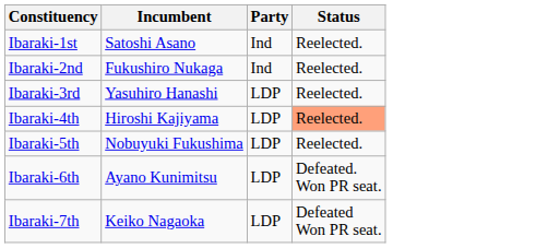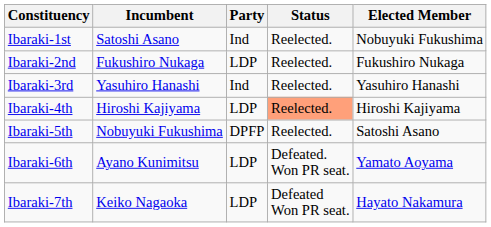 <table class="wikitable">
 <tr>
 <th>Constituency</th>
 <th>Incumbent</th>
 <th>Party</th>
 <th>Status</th>
+<th>Elected Member</th>
 </tr>
 <tr>
 <td><a href='#'>Ibaraki-1st</a></td>
 <td><a href='#'>Satoshi Asano</a></td>
 <td>Ind</td>
 <td>Reelected.</td>
+<td>Nobuyuki Fukushima</td>
 </tr>
 <tr>
 <td><a href='#'>Ibaraki-2nd</a></td>
 <td><a href='#'>Fukushiro Nukaga</a></td>
-<td>Ind</td>
+<td>LDP</td>
 <td>Reelected.</td>
+<td>Fukushiro Nukaga</td>
 </tr>
 <tr>
 <td><a href='#'>Ibaraki-3rd</a></td>
 <td><a href='#'>Yasuhiro Hanashi</a></td>
-<td>LDP</td>
+<td>Ind</td>
 <td>Reelected.</td>
+<td>Yasuhiro Hanashi</td>
 </tr>
 <tr>
 <td><a href='#'>Ibaraki-4th</a></td>
 <td><a href='#'>Hiroshi Kajiyama</a></td>
 <td>LDP</td>
 <td style="background: lightsalmon;">Reelected.</td>
+<td>Hiroshi Kajiyama</td>
 </tr>
 <tr>
 <td><a href='#'>Ibaraki-5th</a></td>
 <td><a href='#'>Nobuyuki Fukushima</a></td>
-<td>LDP</td>
+<td>DPFP</td>
 <td>Reelected.</td>
+<td>Satoshi Asano</td>
 </tr>
 <tr>
 <td><a href='#'>Ibaraki-6th</a></td>
 <td><a href='#'>Ayano Kunimitsu</a></td>
 <td>LDP</td>
 <td>Defeated.<br>Won PR seat.</td>
+<td><a href='#'>Yamato Aoyama</a></td>
 </tr>
 <tr>
 <td><a href='#'>Ibaraki-7th</a></td>
 <td><a href='#'>Keiko Nagaoka</a></td>
 <td>LDP</td>
 <td>Defeated<br>Won PR seat.</td>
+<td><a href='#'>Hayato Nakamura</a></td>
 </tr>
 </table>
